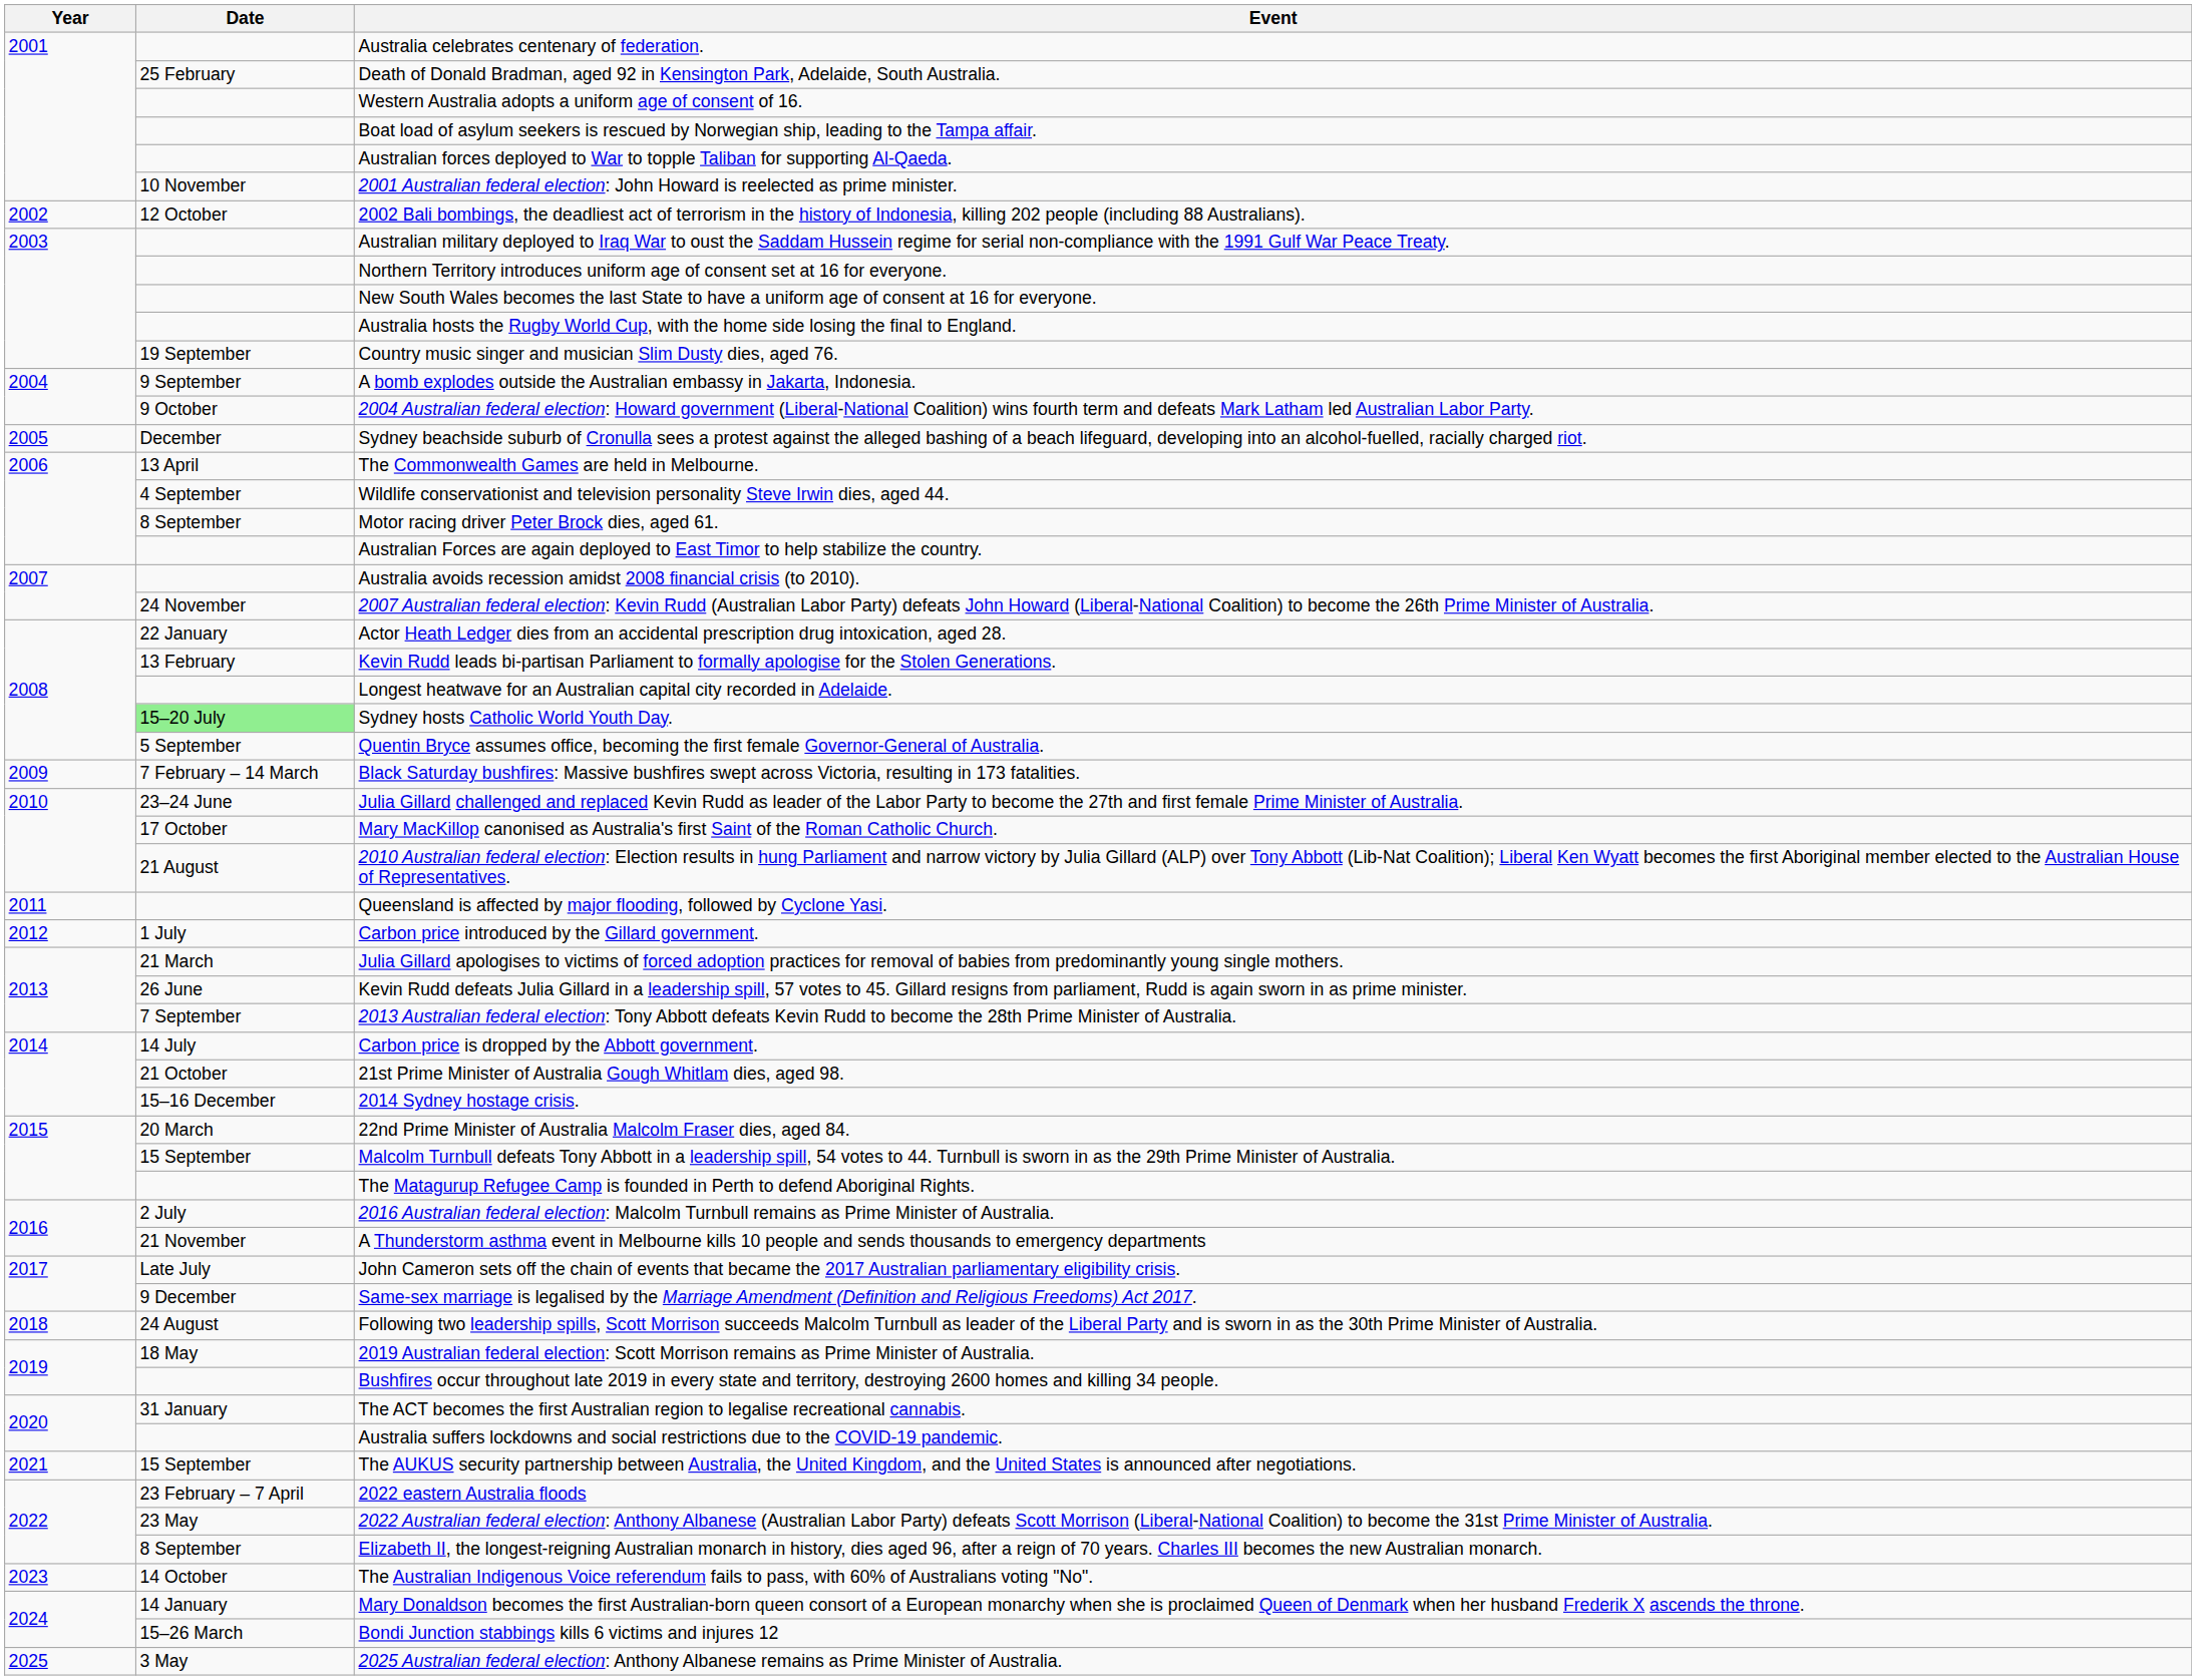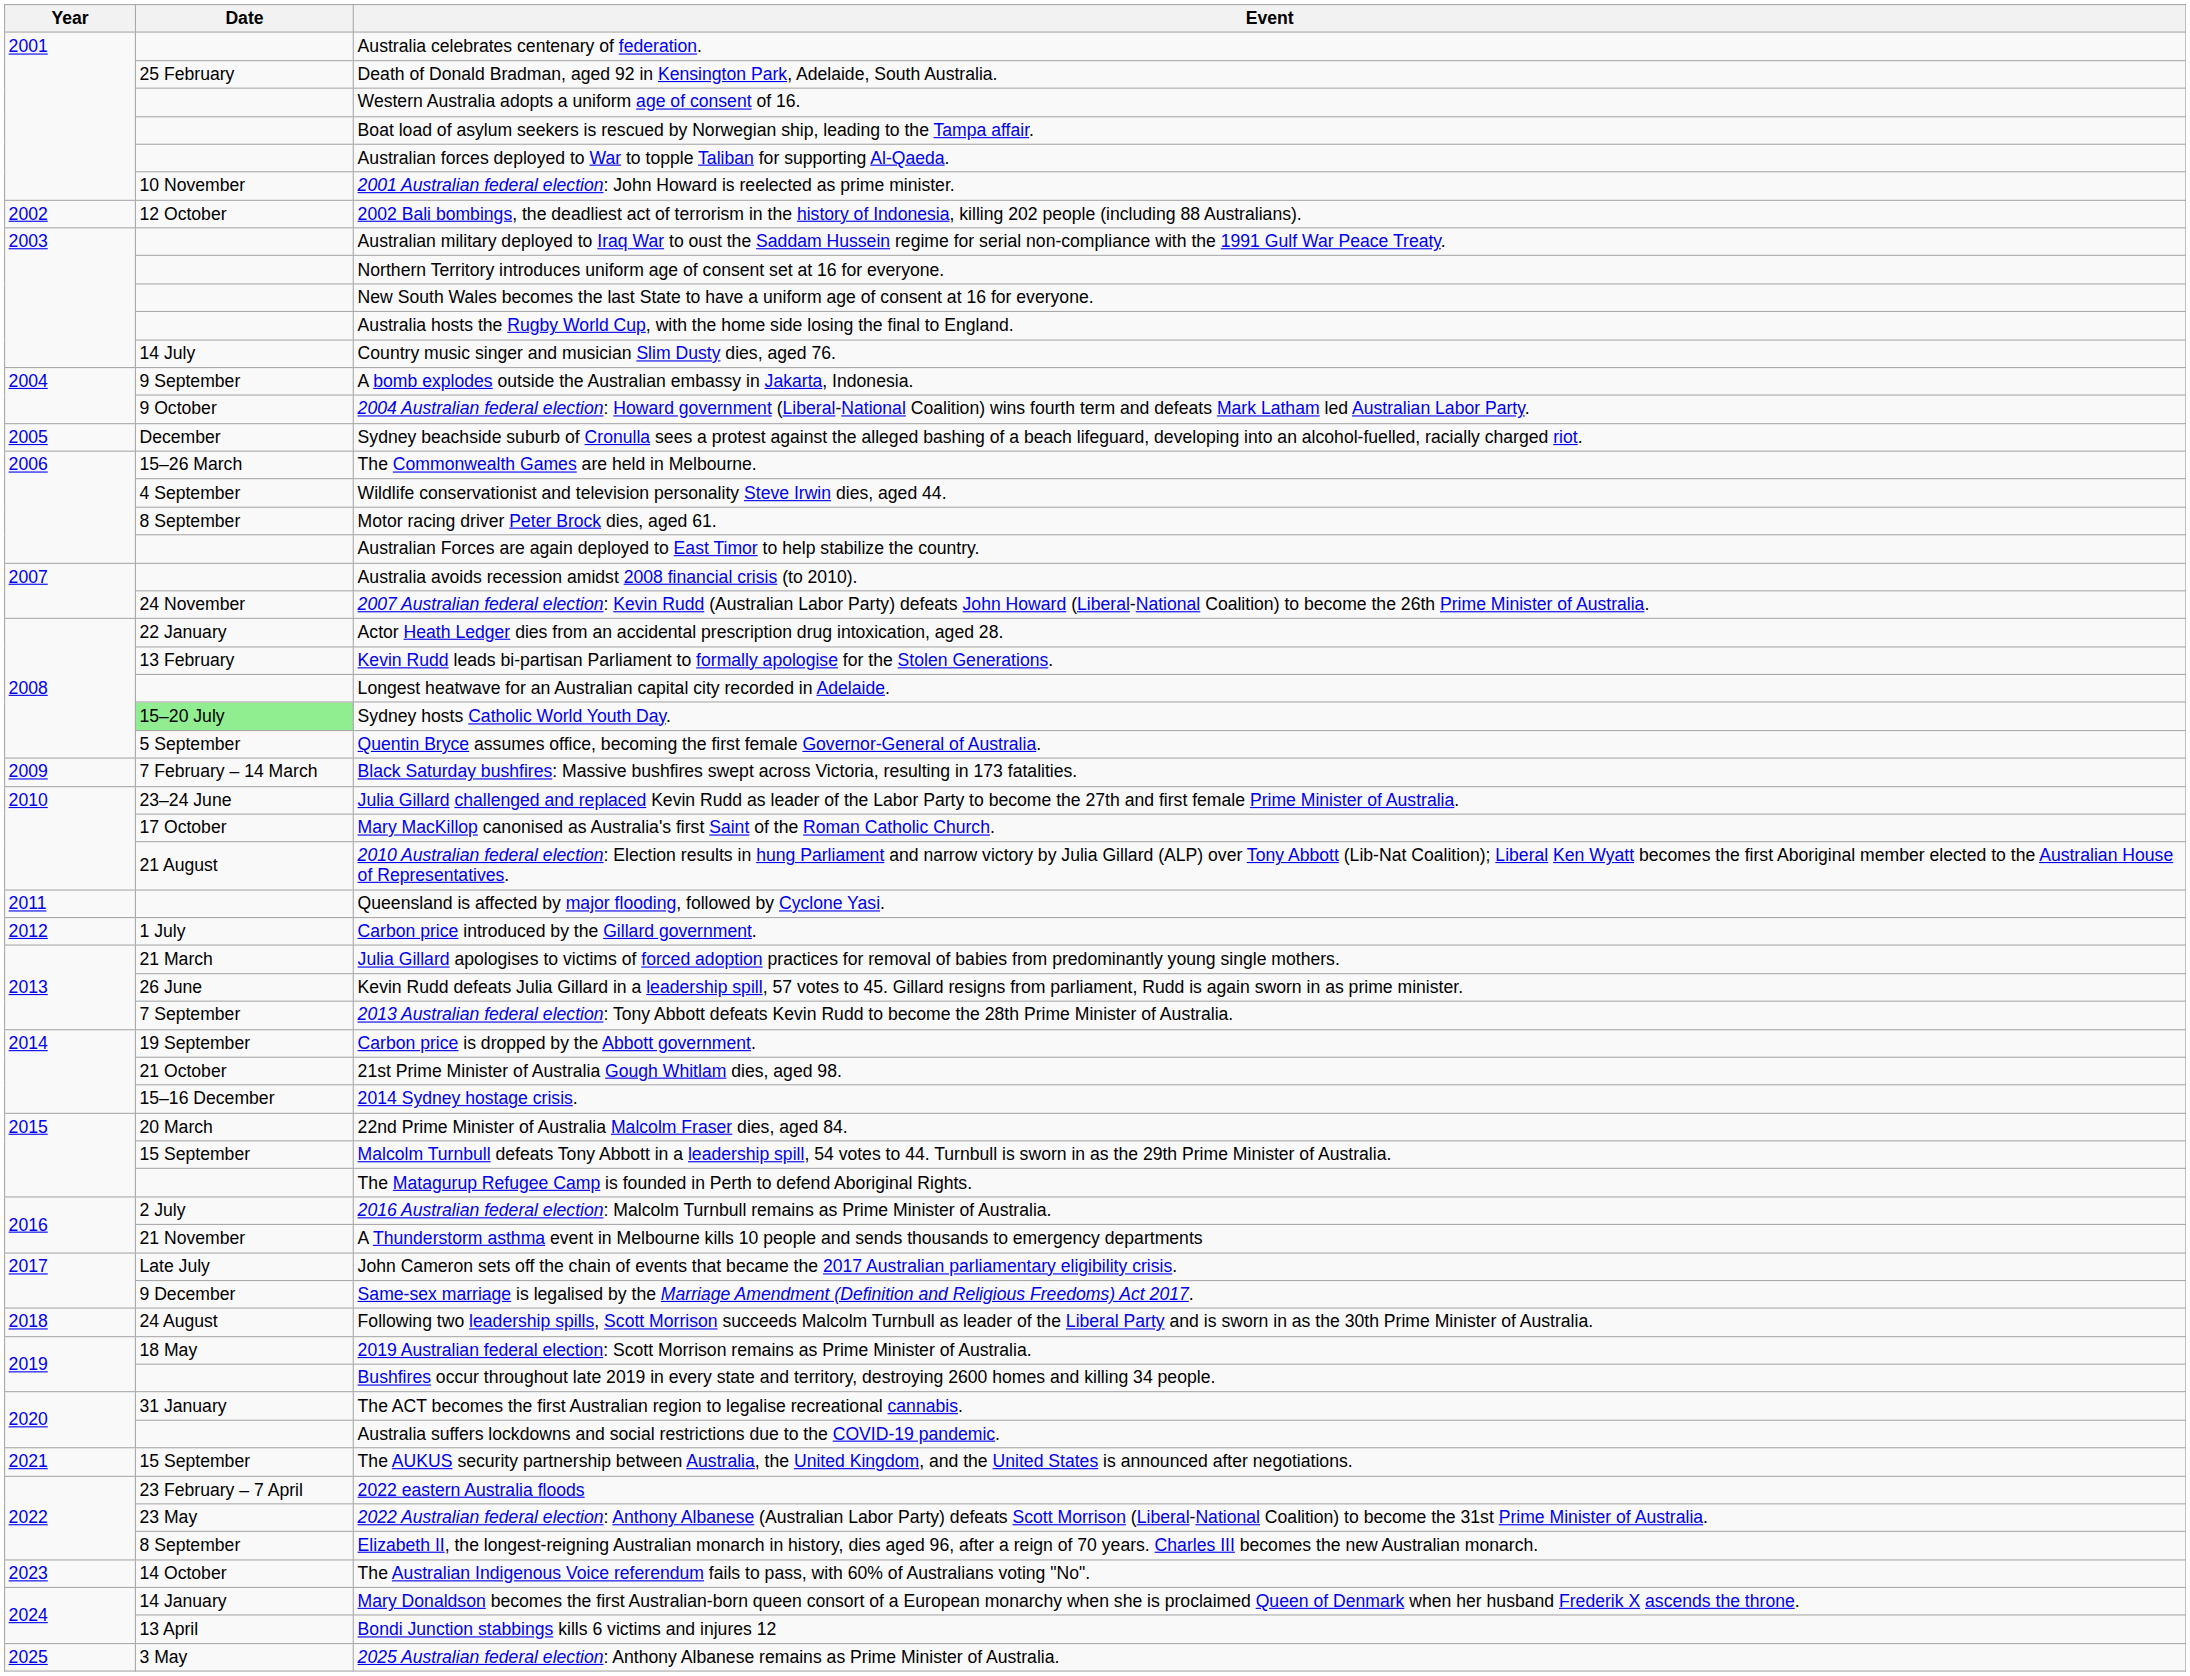 <table class="wikitable" style="width:100%;">
 <tr>
 <th style="width:6%">Year</th>
 <th style="width:10%">Date</th>
 <th>Event</th>
 </tr>
 <tr>
 <td rowspan="6" style="vertical-align:top;"><a href='#'>2001</a></td>
 <td></td>
 <td>Australia celebrates centenary of <a href='#'>federation</a>.</td>
 </tr>
 <tr>
 <td>25 February</td>
 <td>Death of Donald Bradman, aged 92 in <a href='#'>Kensington Park</a>, Adelaide, South Australia.</td>
 </tr>
 <tr>
 <td></td>
 <td>Western Australia adopts a uniform <a href='#'>age of consent</a> of 16.</td>
 </tr>
 <tr>
 <td></td>
 <td>Boat load of asylum seekers is rescued by Norwegian ship, leading to the <a href='#'>Tampa affair</a>.</td>
 </tr>
 <tr>
 <td></td>
 <td>Australian forces deployed to <a href='#'>War</a> to topple <a href='#'>Taliban</a> for supporting <a href='#'>Al-Qaeda</a>.</td>
 </tr>
 <tr>
 <td>10 November</td>
 <td><em><a href='#'>2001 Australian federal election</a></em>: John Howard is reelected as prime minister.</td>
 </tr>
 <tr>
 <td><a href='#'>2002</a></td>
 <td>12 October</td>
 <td><a href='#'>2002 Bali bombings</a>, the deadliest act of terrorism in the <a href='#'>history of Indonesia</a>, killing 202 people (including 88 Australians).</td>
 </tr>
 <tr>
 <td rowspan="5" style="vertical-align:top;"><a href='#'>2003</a></td>
 <td></td>
 <td>Australian military deployed to <a href='#'>Iraq War</a> to oust the <a href='#'>Saddam Hussein</a> regime for serial non-compliance with the <a href='#'>1991 Gulf War Peace Treaty</a>.</td>
 </tr>
 <tr>
 <td></td>
 <td>Northern Territory introduces uniform age of consent set at 16 for everyone.</td>
 </tr>
 <tr>
 <td></td>
 <td>New South Wales becomes the last State to have a uniform age of consent at 16 for everyone.</td>
 </tr>
 <tr>
 <td></td>
 <td>Australia hosts the <a href='#'>Rugby World Cup</a>, with the home side losing the final to England.</td>
 </tr>
 <tr>
-<td>19 September</td>
+<td>14 July</td>
 <td>Country music singer and musician <a href='#'>Slim Dusty</a> dies, aged 76.</td>
 </tr>
 <tr>
 <td rowspan="2" style="vertical-align:top;"><a href='#'>2004</a></td>
 <td>9 September</td>
 <td>A <a href='#'>bomb explodes</a> outside the Australian embassy in <a href='#'>Jakarta</a>, Indonesia.</td>
 </tr>
 <tr>
 <td>9 October</td>
 <td><em><a href='#'>2004 Australian federal election</a></em>: <a href='#'>Howard government</a> (<a href='#'>Liberal</a>-<a href='#'>National</a> Coalition) wins fourth term and defeats <a href='#'>Mark Latham</a> led <a href='#'>Australian Labor Party</a>.</td>
 </tr>
 <tr>
 <td><a href='#'>2005</a></td>
 <td>December</td>
 <td>Sydney beachside suburb of <a href='#'>Cronulla</a> sees a protest against the alleged bashing of a beach lifeguard, developing into an alcohol-fuelled, racially charged <a href='#'>riot</a>.</td>
 </tr>
 <tr>
 <td rowspan="4" style="vertical-align:top;"><a href='#'>2006</a></td>
-<td>13 April</td>
+<td>15–26 March</td>
 <td>The <a href='#'>Commonwealth Games</a> are held in Melbourne.</td>
 </tr>
 <tr>
 <td>4 September</td>
 <td>Wildlife conservationist and television personality <a href='#'>Steve Irwin</a> dies, aged 44.</td>
 </tr>
 <tr>
 <td>8 September</td>
 <td>Motor racing driver <a href='#'>Peter Brock</a> dies, aged 61.</td>
 </tr>
 <tr>
 <td></td>
 <td>Australian Forces are again deployed to <a href='#'>East Timor</a> to help stabilize the country.</td>
 </tr>
 <tr>
 <td rowspan="2" style="vertical-align:top;"><a href='#'>2007</a></td>
 <td></td>
 <td>Australia avoids recession amidst <a href='#'>2008 financial crisis</a> (to 2010).</td>
 </tr>
 <tr>
 <td>24 November</td>
 <td><em><a href='#'>2007 Australian federal election</a></em>: <a href='#'>Kevin Rudd</a> (Australian Labor Party) defeats <a href='#'>John Howard</a> (<a href='#'>Liberal</a>-<a href='#'>National</a> Coalition) to become the 26th <a href='#'>Prime Minister of Australia</a>.</td>
 </tr>
 <tr>
 <td rowspan="5"><a href='#'>2008</a></td>
 <td>22 January</td>
 <td>Actor <a href='#'>Heath Ledger</a> dies from an accidental prescription drug intoxication, aged 28.</td>
 </tr>
 <tr>
 <td>13 February</td>
 <td><a href='#'>Kevin Rudd</a> leads bi-partisan Parliament to <a href='#'>formally apologise</a> for the <a href='#'>Stolen Generations</a>.</td>
 </tr>
 <tr>
 <td></td>
 <td>Longest heatwave for an Australian capital city recorded in <a href='#'>Adelaide</a>.</td>
 </tr>
 <tr>
 <td style="background: lightgreen;">15–20 July</td>
 <td>Sydney hosts <a href='#'>Catholic World Youth Day</a>.</td>
 </tr>
 <tr>
 <td>5 September</td>
 <td><a href='#'>Quentin Bryce</a> assumes office, becoming the first female <a href='#'>Governor-General of Australia</a>.</td>
 </tr>
 <tr>
 <td><a href='#'>2009</a></td>
 <td>7 February – 14 March</td>
 <td><a href='#'>Black Saturday bushfires</a>: Massive bushfires swept across Victoria, resulting in 173 fatalities.</td>
 </tr>
 <tr>
 <td rowspan="3" style="vertical-align:top;"><a href='#'>2010</a></td>
 <td>23–24 June</td>
 <td><a href='#'>Julia Gillard</a> <a href='#'>challenged and replaced</a> Kevin Rudd as leader of the Labor Party to become the 27th and first female <a href='#'>Prime Minister of Australia</a>.</td>
 </tr>
 <tr>
 <td>17 October</td>
 <td><a href='#'>Mary MacKillop</a> canonised as Australia's first <a href='#'>Saint</a> of the <a href='#'>Roman Catholic Church</a>.</td>
 </tr>
 <tr>
 <td>21 August</td>
 <td><em><a href='#'>2010 Australian federal election</a></em>: Election results in <a href='#'>hung Parliament</a> and narrow victory by Julia Gillard (ALP) over <a href='#'>Tony Abbott</a> (Lib-Nat Coalition); <a href='#'>Liberal</a> <a href='#'>Ken Wyatt</a> becomes the first Aboriginal member elected to the <a href='#'>Australian House of Representatives</a>.</td>
 </tr>
 <tr>
 <td><a href='#'>2011</a></td>
 <td></td>
 <td>Queensland is affected by <a href='#'>major flooding</a>, followed by <a href='#'>Cyclone Yasi</a>.</td>
 </tr>
 <tr>
 <td><a href='#'>2012</a></td>
 <td>1 July</td>
 <td><a href='#'>Carbon price</a> introduced by the <a href='#'>Gillard government</a>.</td>
 </tr>
 <tr>
 <td rowspan="3"><a href='#'>2013</a></td>
 <td>21 March</td>
 <td><a href='#'>Julia Gillard</a> apologises to victims of <a href='#'>forced adoption</a> practices for removal of babies from predominantly young single mothers.</td>
 </tr>
 <tr>
 <td>26 June</td>
 <td>Kevin Rudd defeats Julia Gillard in a <a href='#'>leadership spill</a>, 57 votes to 45. Gillard resigns from parliament, Rudd is again sworn in as prime minister.</td>
 </tr>
 <tr>
 <td>7 September</td>
 <td><em><a href='#'>2013 Australian federal election</a></em>: Tony Abbott defeats Kevin Rudd to become the 28th Prime Minister of Australia.</td>
 </tr>
 <tr>
 <td rowspan="3" style="vertical-align:top;"><a href='#'>2014</a></td>
-<td>14 July</td>
+<td>19 September</td>
 <td><a href='#'>Carbon price</a> is dropped by the <a href='#'>Abbott government</a>.</td>
 </tr>
 <tr>
 <td>21 October</td>
 <td>21st Prime Minister of Australia <a href='#'>Gough Whitlam</a> dies, aged 98.</td>
 </tr>
 <tr>
 <td>15–16 December</td>
 <td><a href='#'>2014 Sydney hostage crisis</a>.</td>
 </tr>
 <tr>
 <td rowspan="3" style="vertical-align:top;"><a href='#'>2015</a></td>
 <td>20 March</td>
 <td>22nd Prime Minister of Australia <a href='#'>Malcolm Fraser</a> dies, aged 84.</td>
 </tr>
 <tr>
 <td>15 September</td>
 <td><a href='#'>Malcolm Turnbull</a> defeats Tony Abbott in a <a href='#'>leadership spill</a>, 54 votes to 44. Turnbull is sworn in as the 29th Prime Minister of Australia.</td>
 </tr>
 <tr>
 <td></td>
 <td>The <a href='#'>Matagurup Refugee Camp</a> is founded in Perth to defend Aboriginal Rights.</td>
 </tr>
 <tr>
 <td rowspan="2"><a href='#'>2016</a></td>
 <td>2 July</td>
 <td><em><a href='#'>2016 Australian federal election</a></em>: Malcolm Turnbull remains as Prime Minister of Australia.</td>
 </tr>
 <tr>
 <td>21 November</td>
 <td>A <a href='#'>Thunderstorm asthma</a> event in Melbourne kills 10 people and sends thousands to emergency departments</td>
 </tr>
 <tr>
 <td rowspan="2" style="vertical-align:top;"><a href='#'>2017</a></td>
 <td>Late July</td>
 <td>John Cameron sets off the chain of events that became the <a href='#'>2017 Australian parliamentary eligibility crisis</a>.</td>
 </tr>
 <tr>
 <td>9 December</td>
 <td><a href='#'>Same-sex marriage</a> is legalised by the <em><a href='#'>Marriage Amendment (Definition and Religious Freedoms) Act 2017</a></em>.</td>
 </tr>
 <tr>
 <td><a href='#'>2018</a></td>
 <td>24 August</td>
 <td>Following two <a href='#'>leadership spills</a>, <a href='#'>Scott Morrison</a> succeeds Malcolm Turnbull as leader of the <a href='#'>Liberal Party</a> and is sworn in as the 30th Prime Minister of Australia.</td>
 </tr>
 <tr>
 <td rowspan="2"><a href='#'>2019</a></td>
 <td>18 May</td>
 <td><a href='#'>2019 Australian federal election</a>: Scott Morrison remains as Prime Minister of Australia.</td>
 </tr>
 <tr>
 <td></td>
 <td><a href='#'>Bushfires</a> occur throughout late 2019 in every state and territory, destroying 2600 homes and killing 34 people.</td>
 </tr>
 <tr>
 <td rowspan="2"><a href='#'>2020</a></td>
 <td>31 January</td>
 <td>The ACT becomes the first Australian region to legalise recreational <a href='#'>cannabis</a>.</td>
 </tr>
 <tr>
 <td></td>
 <td>Australia suffers lockdowns and social restrictions due to the <a href='#'>COVID-19 pandemic</a>.</td>
 </tr>
 <tr>
 <td><a href='#'>2021</a></td>
 <td>15 September</td>
 <td>The <a href='#'>AUKUS</a> security partnership between <a href='#'>Australia</a>, the <a href='#'>United Kingdom</a>, and the <a href='#'>United States</a> is announced after negotiations.</td>
 </tr>
 <tr>
 <td rowspan="3"><a href='#'>2022</a></td>
 <td>23 February – 7 April</td>
 <td><a href='#'>2022 eastern Australia floods</a></td>
 </tr>
 <tr>
 <td>23 May</td>
 <td><em><a href='#'>2022 Australian federal election</a></em>: <a href='#'>Anthony Albanese</a> (Australian Labor Party) defeats <a href='#'>Scott Morrison</a> (<a href='#'>Liberal</a>-<a href='#'>National</a> Coalition) to become the 31st <a href='#'>Prime Minister of Australia</a>.</td>
 </tr>
 <tr>
 <td>8 September</td>
 <td><a href='#'>Elizabeth II</a>, the longest-reigning Australian monarch in history, dies aged 96, after a reign of 70 years. <a href='#'>Charles III</a> becomes the new Australian monarch.</td>
 </tr>
 <tr>
 <td><a href='#'>2023</a></td>
 <td>14 October</td>
 <td>The <a href='#'>Australian Indigenous Voice referendum</a> fails to pass, with 60% of Australians voting "No".</td>
 </tr>
 <tr>
 <td rowspan="2"><a href='#'>2024</a></td>
 <td>14 January</td>
 <td><a href='#'>Mary Donaldson</a> becomes the first Australian-born queen consort of a European monarchy when she is proclaimed <a href='#'>Queen of Denmark</a> when her husband <a href='#'>Frederik X</a> <a href='#'>ascends the throne</a>.</td>
 </tr>
 <tr>
-<td>15–26 March</td>
+<td>13 April</td>
 <td><a href='#'>Bondi Junction stabbings</a> kills 6 victims and injures 12</td>
 </tr>
 <tr>
 <td><a href='#'>2025</a></td>
 <td>3 May</td>
 <td><em><a href='#'>2025 Australian federal election</a></em>: Anthony Albanese remains as Prime Minister of Australia.</td>
 </tr>
 </table>
